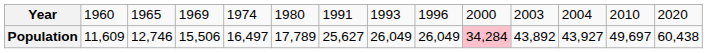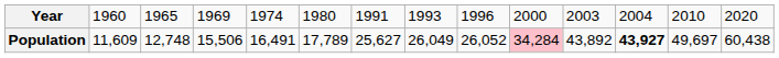 <table class="wikitable">
 <tr>
 <th>Year</th>
 <td>1960</td>
 <td>1965</td>
 <td>1969</td>
 <td>1974</td>
 <td>1980</td>
 <td>1991</td>
 <td>1993</td>
 <td>1996</td>
 <td>2000</td>
 <td>2003</td>
 <td>2004</td>
 <td>2010</td>
 <td>2020</td>
 </tr>
 <tr>
 <th>Population</th>
 <td>11,609</td>
-<td>12,746</td>
+<td>12,748</td>
 <td>15,506</td>
-<td>16,497</td>
+<td>16,491</td>
 <td>17,789</td>
 <td>25,627</td>
 <td>26,049</td>
-<td>26,049</td>
+<td>26,052</td>
 <td style="background: pink;">34,284</td>
 <td>43,892</td>
-<td>43,927</td>
+<td><strong>43,927</strong></td>
 <td>49,697</td>
 <td>60,438</td>
 </tr>
 </table>
